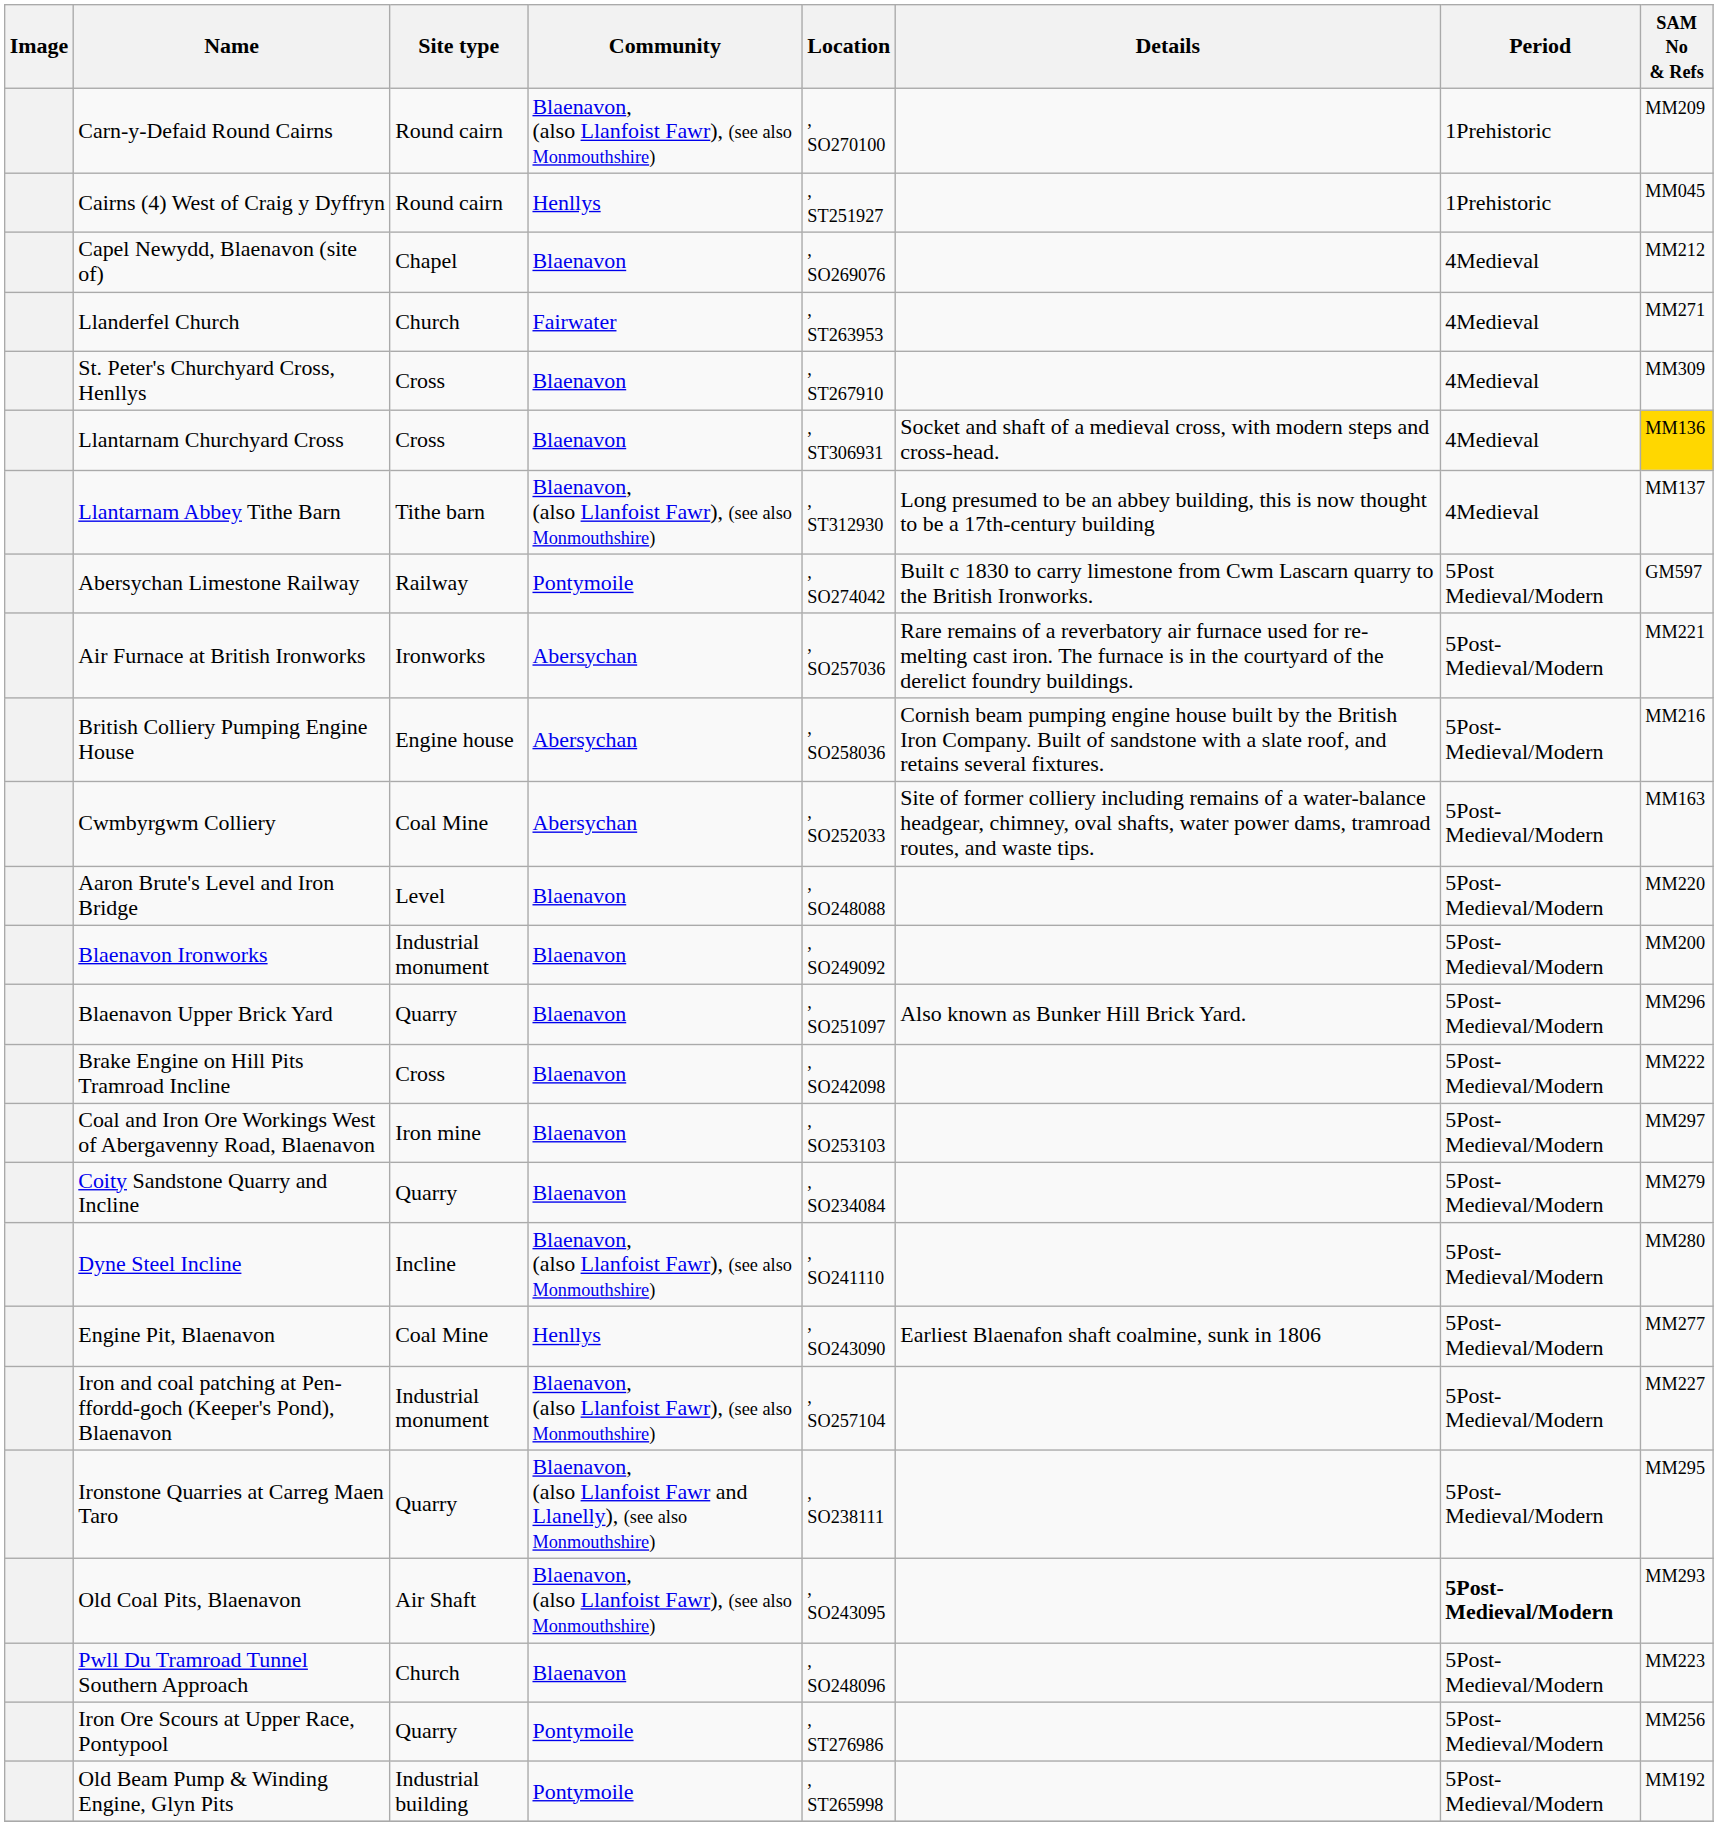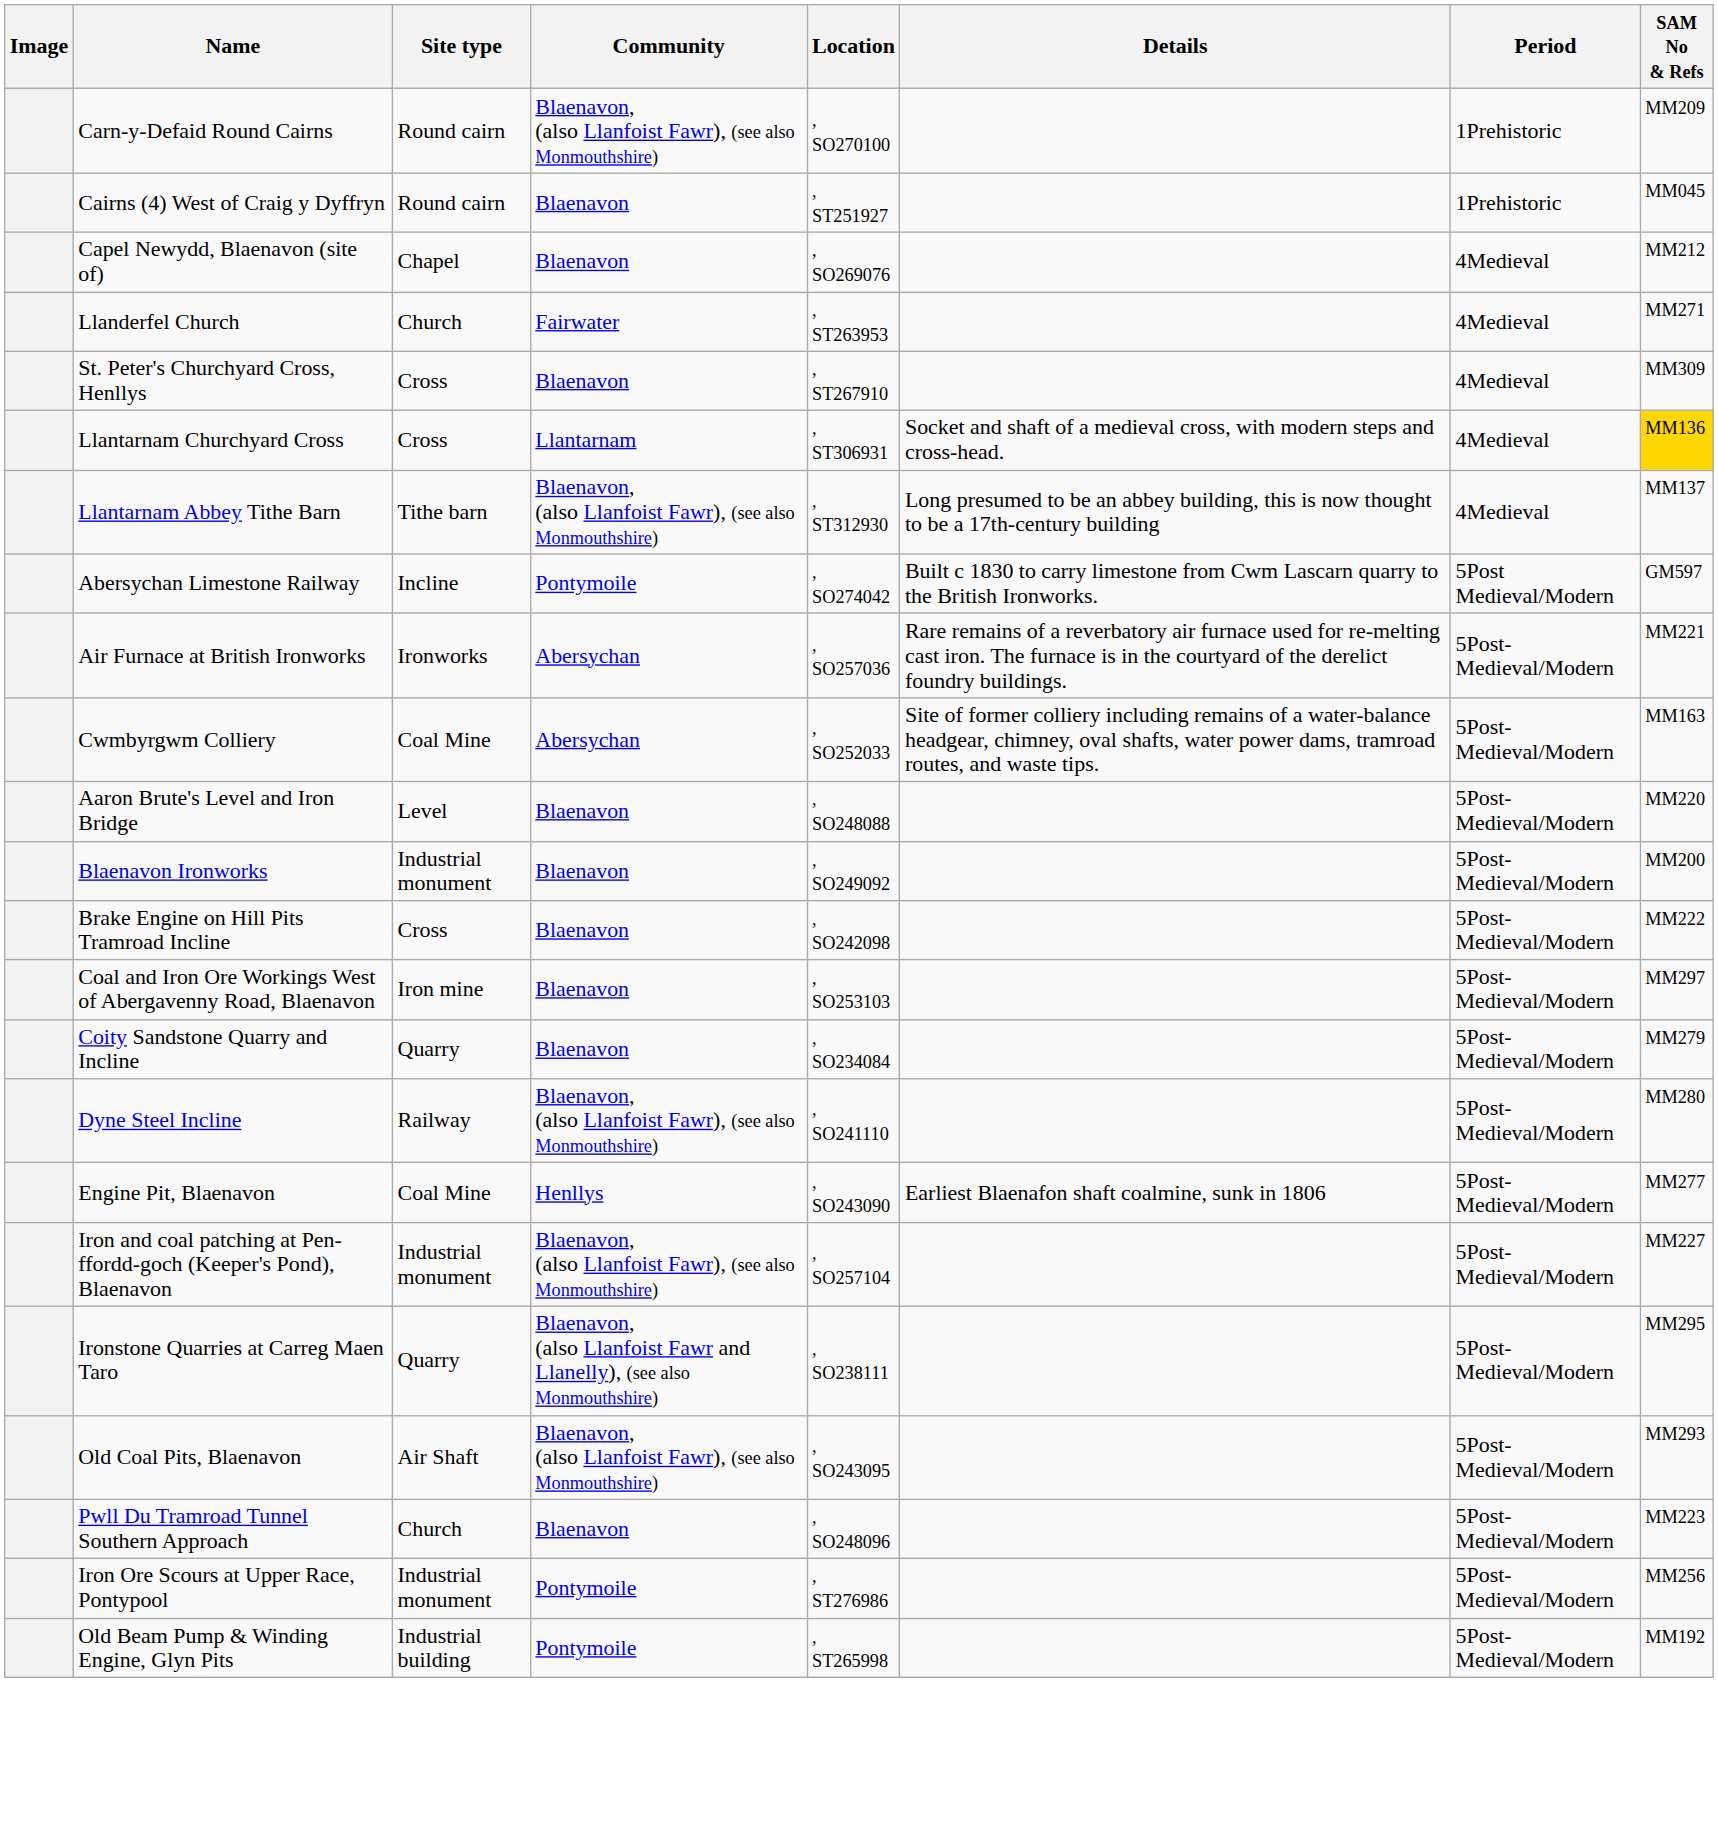 <table class=" wikitable plainrowheaders sortable" border="1">
 <tr>
 <th scope="col" class="unsortable">Image</th>
 <th scope="col">Name</th>
 <th scope="col">Site type</th>
 <th scope="col">Community</th>
 <th scope="col">Location</th>
 <th scope="col" class="unsortable">Details</th>
 <th scope="col">Period</th>
 <th scope="col"><small>SAM No<br>& Refs</small></th>
 </tr>
 <tr>
 <th scope="row"></th>
 <td>Carn-y-Defaid Round Cairns</td>
 <td>Round cairn</td>
 <td><a href='#'>Blaenavon</a>, <br>(also <a href='#'>Llanfoist Fawr</a>), <small>(see also <a href='#'>Monmouthshire</a>)</small></td>
 <td><small>, <br>SO270100</small></td>
 <td></td>
 <td><span>1</span>Prehistoric<br></td>
 <td style="vertical-align:top;"><small>MM209</small><br></td>
 </tr>
 <tr>
 <th scope="row"></th>
 <td>Cairns (4) West of Craig y Dyffryn</td>
 <td>Round cairn</td>
-<td><a href='#'>Henllys</a></td>
+<td><a href='#'>Blaenavon</a></td>
 <td><small>, <br>ST251927</small></td>
 <td></td>
 <td><span>1</span>Prehistoric<br></td>
 <td style="vertical-align:top;"><small>MM045</small><br></td>
 </tr>
 <tr>
 <th scope="row"></th>
 <td>Capel Newydd, Blaenavon (site of)</td>
 <td>Chapel</td>
 <td><a href='#'>Blaenavon</a></td>
 <td><small>, <br>SO269076</small></td>
 <td></td>
 <td><span>4</span>Medieval<br></td>
 <td style="vertical-align:top;"><small>MM212</small><br></td>
 </tr>
 <tr>
 <th scope="row"></th>
 <td>Llanderfel Church</td>
 <td>Church</td>
 <td><a href='#'>Fairwater</a></td>
 <td><small>, <br>ST263953</small></td>
 <td></td>
 <td><span>4</span>Medieval<br></td>
 <td style="vertical-align:top;"><small>MM271</small><br></td>
 </tr>
 <tr>
 <th scope="row"></th>
 <td>St. Peter's Churchyard Cross, Henllys</td>
 <td>Cross</td>
 <td><a href='#'>Blaenavon</a></td>
 <td><small>, <br>ST267910</small></td>
 <td></td>
 <td><span>4</span>Medieval<br></td>
 <td style="vertical-align:top;"><small>MM309</small><br></td>
 </tr>
 <tr>
 <th scope="row"></th>
 <td>Llantarnam Churchyard Cross</td>
 <td>Cross</td>
-<td><a href='#'>Blaenavon</a></td>
+<td><a href='#'>Llantarnam</a></td>
 <td><small>, <br>ST306931</small></td>
 <td>Socket and shaft of a medieval cross, with modern steps and cross-head.</td>
 <td><span>4</span>Medieval<br></td>
 <td style="background: gold; vertical-align:top;"><small>MM136</small><br></td>
 </tr>
 <tr>
 <th scope="row"></th>
 <td><a href='#'>Llantarnam Abbey</a> Tithe Barn</td>
 <td>Tithe barn</td>
 <td><a href='#'>Blaenavon</a>, <br>(also <a href='#'>Llanfoist Fawr</a>), <small>(see also <a href='#'>Monmouthshire</a>)</small></td>
 <td><small>, <br>ST312930</small></td>
 <td>Long presumed to be an abbey building, this is now thought to be a 17th-century building</td>
 <td><span>4</span>Medieval<br></td>
 <td style="vertical-align:top;"><small>MM137</small><br></td>
 </tr>
 <tr>
 <th scope="row"></th>
 <td>Abersychan Limestone Railway</td>
-<td>Railway</td>
+<td>Incline</td>
 <td><a href='#'>Pontymoile</a></td>
 <td><small>, <br>SO274042</small></td>
 <td>Built c 1830 to carry limestone from Cwm Lascarn quarry to the British Ironworks.</td>
 <td><span>5</span>Post Medieval/Modern<br></td>
 <td style="vertical-align:top;"><small>GM597</small><br></td>
 </tr>
 <tr>
 <th scope="row"></th>
 <td>Air Furnace at British Ironworks</td>
 <td>Ironworks</td>
 <td><a href='#'>Abersychan</a></td>
 <td><small>, <br>SO257036</small></td>
 <td>Rare remains of a reverbatory air furnace used for re-melting cast iron. The furnace is in the courtyard of the derelict foundry buildings.</td>
 <td><span>5</span>Post-Medieval/Modern<br></td>
 <td style="vertical-align:top;"><small>MM221</small><br></td>
-</tr>
-<tr>
-<th scope="row"></th>
-<td>British Colliery Pumping Engine House</td>
-<td>Engine house</td>
-<td><a href='#'>Abersychan</a></td>
-<td><small>, <br>SO258036</small></td>
-<td>Cornish beam pumping engine house built by the British Iron Company. Built of sandstone with a slate roof, and retains several fixtures.</td>
-<td><span>5</span>Post-Medieval/Modern<br></td>
-<td style="vertical-align:top;"><small>MM216</small><br></td>
 </tr>
 <tr>
 <th scope="row"></th>
 <td>Cwmbyrgwm Colliery</td>
 <td>Coal Mine</td>
 <td><a href='#'>Abersychan</a></td>
 <td><small>, <br>SO252033</small></td>
 <td>Site of former colliery including remains of a water-balance headgear, chimney, oval shafts, water power dams, tramroad routes, and waste tips.</td>
 <td><span>5</span>Post-Medieval/Modern<br></td>
 <td style="vertical-align:top;"><small>MM163</small><br></td>
 </tr>
 <tr>
 <th scope="row"></th>
 <td>Aaron Brute's Level and Iron Bridge </td>
 <td>Level</td>
 <td><a href='#'>Blaenavon</a></td>
 <td><small>, <br>SO248088</small></td>
 <td></td>
 <td><span>5</span>Post-Medieval/Modern<br></td>
 <td style="vertical-align:top;"><small>MM220</small><br></td>
 </tr>
 <tr>
 <th scope="row"></th>
 <td><a href='#'>Blaenavon Ironworks</a>  </td>
 <td>Industrial monument</td>
 <td><a href='#'>Blaenavon</a></td>
 <td><small>, <br>SO249092</small></td>
 <td></td>
 <td><span>5</span>Post-Medieval/Modern<br></td>
 <td style="vertical-align:top;"><small>MM200</small><br></td>
-</tr>
-<tr>
-<th scope="row"></th>
-<td>Blaenavon Upper Brick Yard </td>
-<td>Quarry</td>
-<td><a href='#'>Blaenavon</a></td>
-<td><small>, <br>SO251097</small></td>
-<td>Also known as Bunker Hill Brick Yard.</td>
-<td><span>5</span>Post-Medieval/Modern<br></td>
-<td style="vertical-align:top;"><small>MM296</small><br></td>
 </tr>
 <tr>
 <th scope="row"></th>
 <td>Brake Engine on Hill Pits Tramroad Incline </td>
 <td>Cross</td>
 <td><a href='#'>Blaenavon</a></td>
 <td><small>, <br>SO242098</small></td>
 <td></td>
 <td><span>5</span>Post-Medieval/Modern<br></td>
 <td style="vertical-align:top;"><small>MM222</small><br></td>
 </tr>
 <tr>
 <th scope="row"></th>
 <td>Coal and Iron Ore Workings West of Abergavenny Road, Blaenavon </td>
 <td>Iron mine</td>
 <td><a href='#'>Blaenavon</a></td>
 <td><small>, <br>SO253103</small></td>
 <td></td>
 <td><span>5</span>Post-Medieval/Modern<br></td>
 <td style="vertical-align:top;"><small>MM297</small><br></td>
 </tr>
 <tr>
 <th scope="row"></th>
 <td><a href='#'>Coity</a> Sandstone Quarry and Incline </td>
 <td>Quarry</td>
 <td><a href='#'>Blaenavon</a></td>
 <td><small>, <br>SO234084</small></td>
 <td></td>
 <td><span>5</span>Post-Medieval/Modern<br></td>
 <td style="vertical-align:top;"><small>MM279</small><br></td>
 </tr>
 <tr>
 <th scope="row"></th>
 <td><a href='#'>Dyne Steel Incline</a> </td>
-<td>Incline</td>
+<td>Railway</td>
 <td><a href='#'>Blaenavon</a>, <br>(also <a href='#'>Llanfoist Fawr</a>), <small>(see also <a href='#'>Monmouthshire</a>)</small></td>
 <td><small>, <br>SO241110</small></td>
 <td></td>
 <td><span>5</span>Post-Medieval/Modern<br></td>
 <td style="vertical-align:top;"><small>MM280</small><br></td>
 </tr>
 <tr>
 <th scope="row"></th>
 <td>Engine Pit, Blaenavon </td>
 <td>Coal Mine</td>
 <td><a href='#'>Henllys</a></td>
 <td><small>, <br>SO243090</small></td>
 <td>Earliest Blaenafon shaft coalmine, sunk in 1806</td>
 <td><span>5</span>Post-Medieval/Modern<br></td>
 <td style="vertical-align:top;"><small>MM277</small><br></td>
 </tr>
 <tr>
 <th scope="row"></th>
 <td>Iron and coal patching at Pen-ffordd-goch (Keeper's Pond), Blaenavon </td>
 <td>Industrial monument</td>
 <td><a href='#'>Blaenavon</a>, <br>(also <a href='#'>Llanfoist Fawr</a>), <small>(see also <a href='#'>Monmouthshire</a>)</small></td>
 <td><small>, <br>SO257104</small></td>
 <td></td>
 <td><span>5</span>Post-Medieval/Modern<br></td>
 <td style="vertical-align:top;"><small>MM227</small><br></td>
 </tr>
 <tr>
 <th scope="row"></th>
 <td>Ironstone Quarries at Carreg Maen Taro </td>
 <td>Quarry</td>
 <td><a href='#'>Blaenavon</a>, <br>(also <a href='#'>Llanfoist Fawr</a> and <a href='#'>Llanelly</a>), <small>(see also <a href='#'>Monmouthshire</a>)</small></td>
 <td><small>, <br>SO238111</small></td>
 <td></td>
 <td><span>5</span>Post-Medieval/Modern<br></td>
 <td style="vertical-align:top;"><small>MM295</small><br></td>
 </tr>
 <tr>
 <th scope="row"></th>
 <td>Old Coal Pits, Blaenavon </td>
 <td>Air Shaft</td>
 <td><a href='#'>Blaenavon</a>, <br>(also <a href='#'>Llanfoist Fawr</a>), <small>(see also <a href='#'>Monmouthshire</a>)</small></td>
 <td><small>, <br>SO243095</small></td>
 <td></td>
-<td><strong><span>5</span>Post-Medieval/Modern<br></strong></td>
+<td><span>5</span>Post-Medieval/Modern<br></td>
 <td style="vertical-align:top;"><small>MM293</small><br></td>
 </tr>
 <tr>
 <th scope="row"></th>
 <td><a href='#'>Pwll Du Tramroad Tunnel</a> Southern Approach </td>
 <td>Church</td>
 <td><a href='#'>Blaenavon</a></td>
 <td><small>, <br>SO248096</small></td>
 <td></td>
 <td><span>5</span>Post-Medieval/Modern<br></td>
 <td style="vertical-align:top;"><small>MM223</small><br></td>
 </tr>
 <tr>
 <th scope="row"></th>
 <td>Iron Ore Scours at Upper Race, Pontypool</td>
-<td>Quarry</td>
+<td>Industrial monument</td>
 <td><a href='#'>Pontymoile</a></td>
 <td><small>, <br>ST276986</small></td>
 <td></td>
 <td><span>5</span>Post-Medieval/Modern<br></td>
 <td style="vertical-align:top;"><small>MM256</small><br></td>
 </tr>
 <tr>
 <th scope="row"></th>
 <td>Old Beam Pump & Winding Engine, Glyn Pits</td>
 <td>Industrial building</td>
 <td><a href='#'>Pontymoile</a></td>
 <td><small>, <br>ST265998</small></td>
 <td></td>
 <td><span>5</span>Post-Medieval/Modern<br></td>
 <td style="vertical-align:top;"><small>MM192</small><br></td>
 </tr>
 <tr>
 </tr>
 </table>
